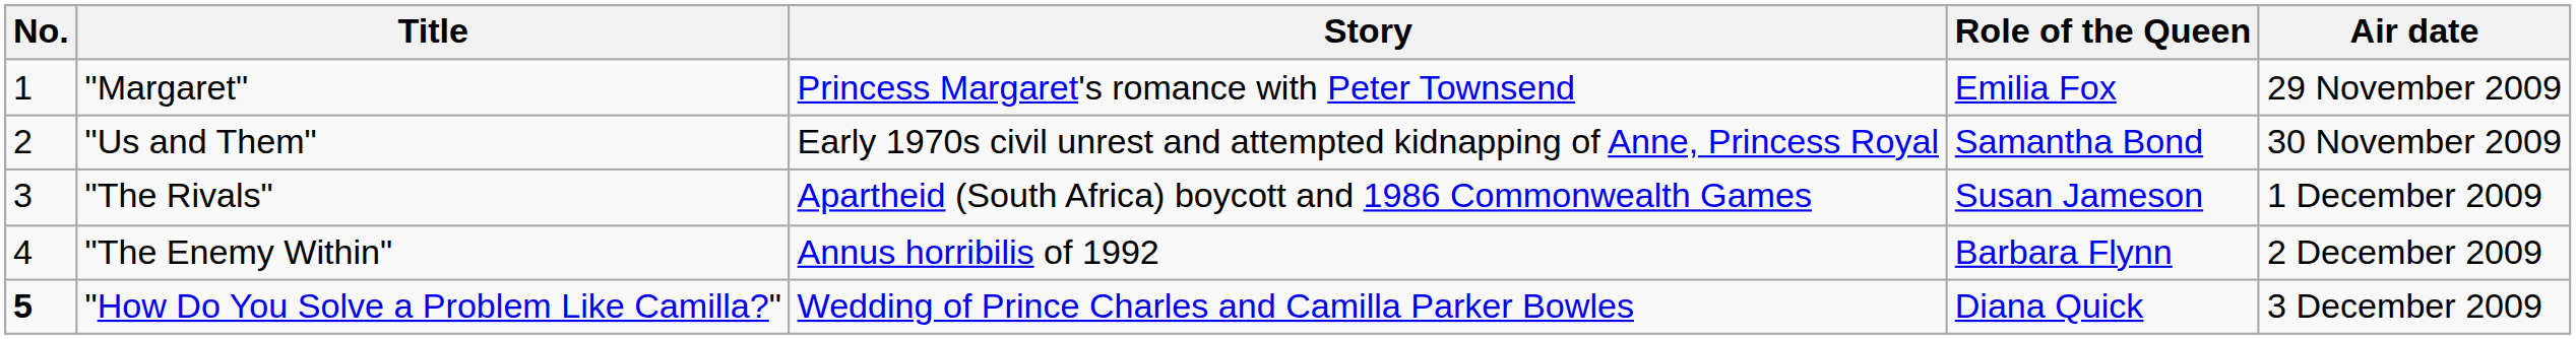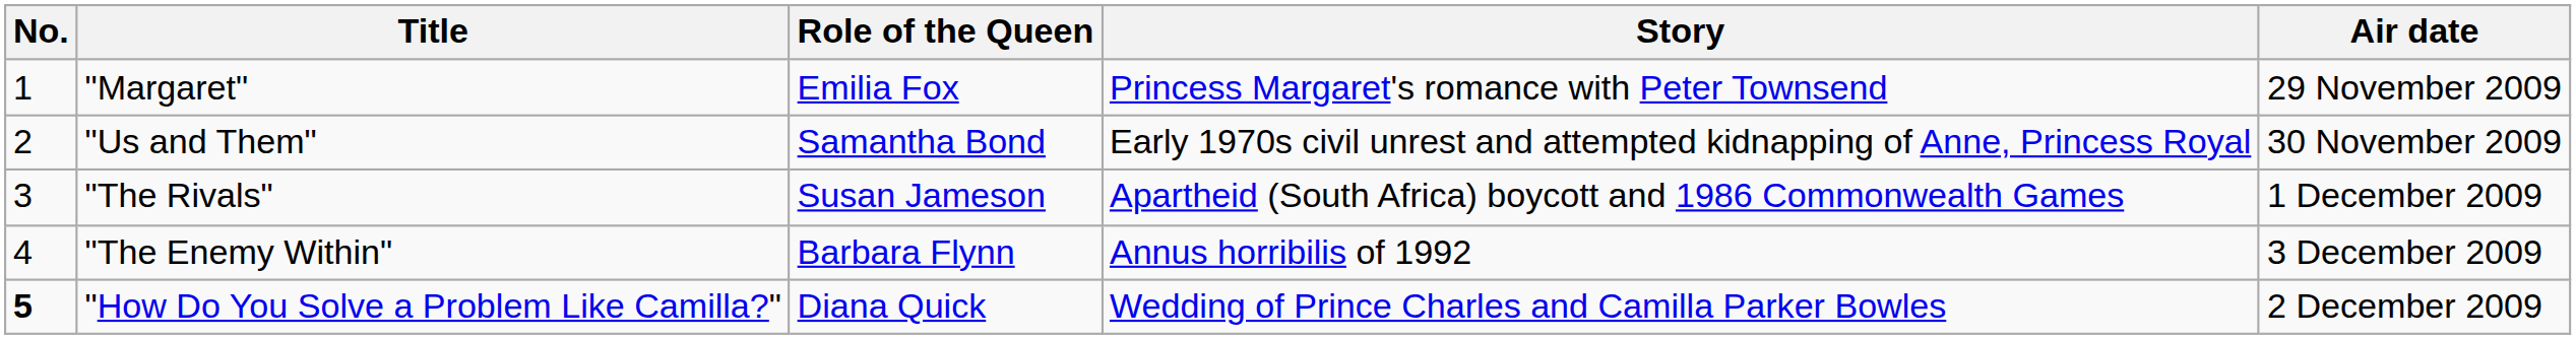 <table class="wikitable">
 <tr>
 <th>No.</th>
 <th>Title</th>
+<th>Role of the Queen</th>
 <th>Story</th>
-<th>Role of the Queen</th>
 <th>Air date</th>
 </tr>
 <tr>
 <td>1</td>
 <td>"Margaret"</td>
+<td><a href='#'>Emilia Fox</a></td>
 <td><a href='#'>Princess Margaret</a>'s romance with <a href='#'>Peter Townsend</a></td>
-<td><a href='#'>Emilia Fox</a></td>
 <td style="white-space:nowrap;">29 November 2009</td>
 </tr>
 <tr>
 <td>2</td>
 <td>"Us and Them"</td>
+<td><a href='#'>Samantha Bond</a></td>
 <td>Early 1970s civil unrest and attempted kidnapping of <a href='#'>Anne, Princess Royal</a></td>
-<td><a href='#'>Samantha Bond</a></td>
 <td>30 November 2009</td>
 </tr>
 <tr>
 <td>3</td>
 <td>"The Rivals"</td>
+<td><a href='#'>Susan Jameson</a></td>
 <td><a href='#'>Apartheid</a> (South Africa) boycott and <a href='#'>1986 Commonwealth Games</a></td>
-<td><a href='#'>Susan Jameson</a></td>
 <td>1 December 2009</td>
 </tr>
 <tr>
 <td>4</td>
 <td>"The Enemy Within"</td>
+<td><a href='#'>Barbara Flynn</a></td>
 <td><a href='#'>Annus horribilis</a> of 1992</td>
-<td><a href='#'>Barbara Flynn</a></td>
-<td>2 December 2009</td>
+<td>3 December 2009</td>
 </tr>
 <tr>
 <td><strong>5</strong></td>
 <td>"<a href='#'>How Do You Solve a Problem Like Camilla?</a>"</td>
+<td><a href='#'>Diana Quick</a></td>
 <td><a href='#'>Wedding of Prince Charles and Camilla Parker Bowles</a></td>
-<td><a href='#'>Diana Quick</a></td>
-<td>3 December 2009</td>
+<td>2 December 2009</td>
 </tr>
 </table>
